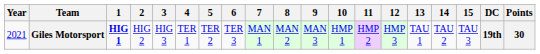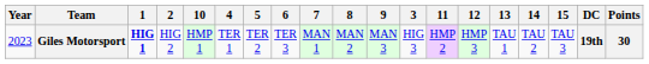 <table class="wikitable" style="text-align:center; font-size:90%">
 <tr>
 <th>Year</th>
 <th>Team</th>
 <th>1</th>
 <th>2</th>
-<th>3</th>
+<th>10</th>
 <th>4</th>
 <th>5</th>
 <th>6</th>
 <th>7</th>
 <th>8</th>
 <th>9</th>
-<th>10</th>
+<th>3</th>
 <th>11</th>
 <th>12</th>
 <th>13</th>
 <th>14</th>
 <th>15</th>
 <th>DC</th>
 <th>Points</th>
 </tr>
 <tr>
-<td><a href='#'>2021</a></td>
+<td><a href='#'>2023</a></td>
 <th>Giles Motorsport</th>
 <td><strong><a href='#'>HIG<br>1</a></strong></td>
 <td><a href='#'>HIG<br>2</a></td>
-<td><a href='#'>HIG<br>3</a></td>
+<td style="background:#DFFFDF;"><a href='#'>HMP<br>1</a><br></td>
 <td><a href='#'>TER<br>1</a></td>
 <td><a href='#'>TER<br>2</a></td>
 <td><a href='#'>TER<br>3</a></td>
 <td style="background:#DFFFDF;"><a href='#'>MAN<br>1</a><br></td>
 <td style="background:#DFFFDF;"><a href='#'>MAN<br>2</a><br></td>
 <td style="background:#DFFFDF;"><a href='#'>MAN<br>3</a><br></td>
-<td style="background:#DFFFDF;"><a href='#'>HMP<br>1</a><br></td>
+<td><a href='#'>HIG<br>3</a></td>
 <td style="background:#EFCFFF;"><a href='#'>HMP<br>2</a><br></td>
 <td style="background:#DFFFDF;"><a href='#'>HMP<br>3</a><br></td>
 <td><a href='#'>TAU<br>1</a></td>
 <td><a href='#'>TAU<br>2</a></td>
 <td><a href='#'>TAU<br>3</a></td>
 <th>19th</th>
 <th>30</th>
 </tr>
 </table>
